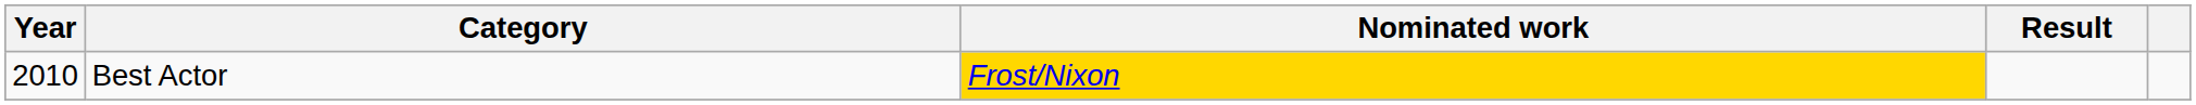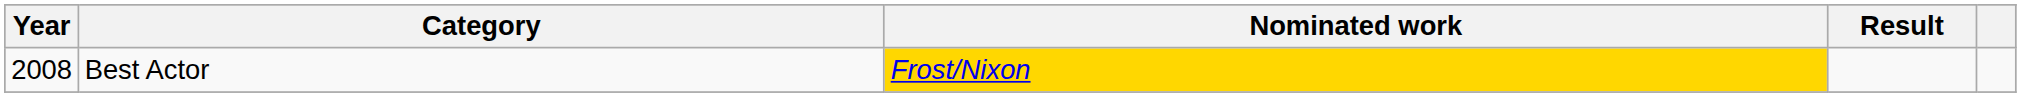 <table class="wikitable">
 <tr>
 <th scope="col" style="width:1em;">Year</th>
 <th scope="col" style="width:29em;">Category</th>
 <th scope="col" style="width:34em;">Nominated work</th>
 <th scope="col" style="width:5em;">Result</th>
 <th scope="col" style="width:1em;"></th>
 </tr>
 <tr>
-<td>2010</td>
+<td>2008</td>
 <td>Best Actor</td>
 <td style="background: gold;"><em><a href='#'>Frost/Nixon</a></em></td>
 <td></td>
 <td></td>
 </tr>
 </table>
